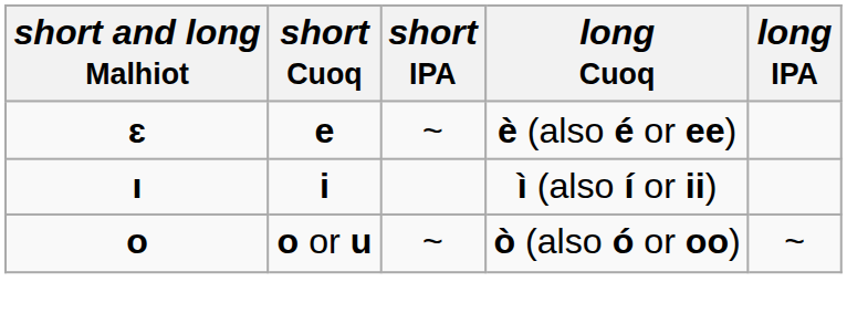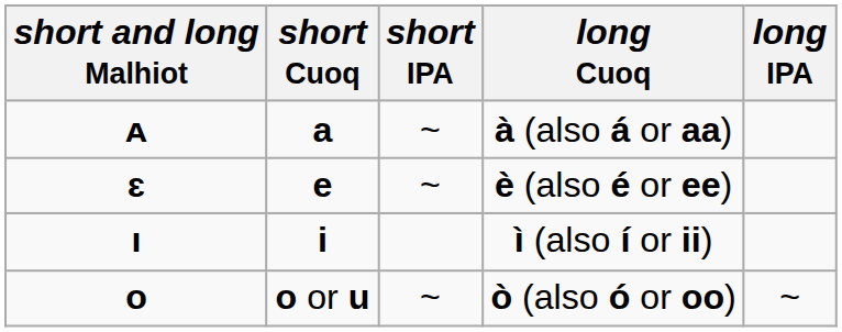 <table class="wikitable" style=text-align:center>
 <tr>
 <th><em>short and long</em><br><small>Malhiot</small></th>
 <th><em>short</em><br><small>Cuoq</small></th>
 <th><em>short</em><br><small>IPA</small></th>
 <th><em>long</em><br><small>Cuoq<br></small></th>
 <th><em>long</em><br><small>IPA</small></th>
+</tr>
+<tr>
+<td><strong>ᴀ</strong></td>
+<td><strong>a</strong></td>
+<td>~</td>
+<td><strong>à</strong> (also <strong>á</strong> or <strong>aa</strong>)</td>
+<td></td>
 </tr>
 <tr>
 <td><strong>ɛ</strong></td>
 <td><strong>e</strong></td>
 <td>~</td>
 <td><strong>è</strong> (also <strong>é</strong> or <strong>ee</strong>)</td>
 <td></td>
 </tr>
 <tr>
 <td><strong>ı</strong></td>
 <td><strong>i</strong></td>
 <td></td>
 <td><strong>ì</strong> (also <strong>í</strong> or <strong>ii</strong>)</td>
 <td></td>
 </tr>
 <tr>
 <td><strong>o</strong></td>
 <td><strong>o</strong> or <strong>u</strong></td>
 <td>~</td>
 <td><strong>ò</strong> (also <strong>ó</strong> or <strong>oo</strong>)</td>
 <td>~</td>
 </tr>
 </table>
